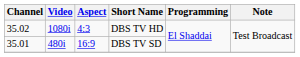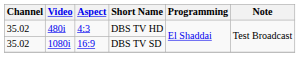 <table class="wikitable">
 <tr ABS>
 <th>Channel</th>
 <th><a href='#'>Video</a></th>
 <th><a href='#'>Aspect</a></th>
 <th>Short Name</th>
 <th>Programming</th>
 <th>Note</th>
 </tr>
 <tr>
 <td>35.02</td>
-<td><a href='#'>1080i</a></td>
+<td><a href='#'>480i</a></td>
 <td><a href='#'>4:3</a></td>
 <td>DBS TV HD</td>
 <td rowspan=2><a href='#'>El Shaddai</a></td>
 <td rowspan=2>Test Broadcast</td>
 </tr>
 <tr>
-<td>35.01</td>
-<td><a href='#'>480i</a></td>
+<td>35.02</td>
+<td><a href='#'>1080i</a></td>
 <td><a href='#'>16:9</a></td>
 <td>DBS TV SD</td>
 </tr>
 <tr>
 </tr>
 </table>
